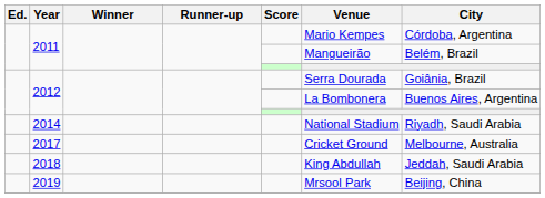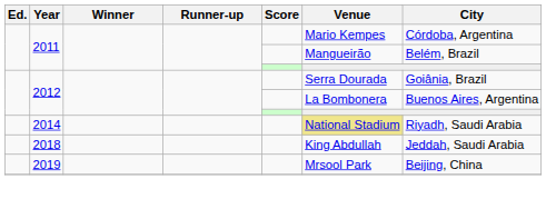 <table class="wikitable sortable"; "style= "font-size:90%">
 <tr>
 <th>Ed.</th>
 <th>Year</th>
 <th width=120px>Winner</th>
 <th width=120px>Runner-up</th>
 <th>Score</th>
 <th width=>Venue</th>
 <th width=>City</th>
 </tr>
 <tr>
 <td rowspan=3></td>
 <td rowspan=3><a href='#'>2011</a></td>
 <td rowspan=3><strong></strong></td>
 <td rowspan=3></td>
 <td></td>
 <td><a href='#'>Mario Kempes</a></td>
 <td><a href='#'>Córdoba</a>, Argentina</td>
 </tr>
 <tr>
 <td></td>
 <td><a href='#'>Mangueirão</a></td>
 <td><a href='#'>Belém</a>, Brazil</td>
 </tr>
 <tr>
 <td style="background-color:#ccffcc"></td>
 <td colspan=2 style=background:#efefef></td>
 </tr>
 <tr>
 <td rowspan=3></td>
 <td rowspan=3><a href='#'>2012</a></td>
 <td rowspan=3><strong></strong></td>
 <td rowspan=3></td>
 <td></td>
 <td><a href='#'>Serra Dourada</a></td>
 <td><a href='#'>Goiânia</a>, Brazil</td>
 </tr>
 <tr>
 <td></td>
 <td><a href='#'>La Bombonera</a></td>
 <td><a href='#'>Buenos Aires</a>, Argentina</td>
 </tr>
 <tr>
 <td style="background-color:#ccffcc"></td>
 <td colspan=2 style=background:#efefef></td>
 </tr>
 <tr>
 <td></td>
 <td><a href='#'>2014</a></td>
 <td><strong></strong></td>
 <td></td>
 <td></td>
-<td><a href='#'>National Stadium</a></td>
+<td style="background: khaki;"><a href='#'>National Stadium</a></td>
 <td><a href='#'>Riyadh</a>, Saudi Arabia</td>
-</tr>
-<tr>
-<td></td>
-<td><a href='#'>2017</a></td>
-<td><strong></strong></td>
-<td></td>
-<td></td>
-<td><a href='#'>Cricket Ground</a></td>
-<td><a href='#'>Melbourne</a>, Australia</td>
 </tr>
 <tr>
 <td></td>
 <td><a href='#'>2018</a></td>
 <td><strong></strong></td>
 <td></td>
 <td></td>
 <td><a href='#'>King Abdullah</a></td>
 <td><a href='#'>Jeddah</a>, Saudi Arabia</td>
 </tr>
 <tr>
 <td></td>
 <td><a href='#'>2019</a></td>
 <td><strong></strong></td>
 <td></td>
 <td></td>
 <td><a href='#'>Mrsool Park</a></td>
 <td><a href='#'>Beijing</a>, China</td>
 </tr>
 <tr>
 </tr>
 </table>
